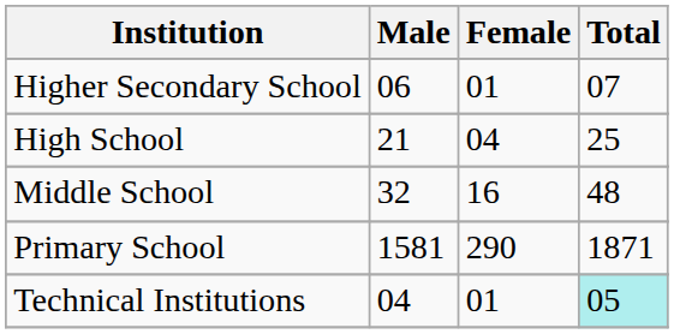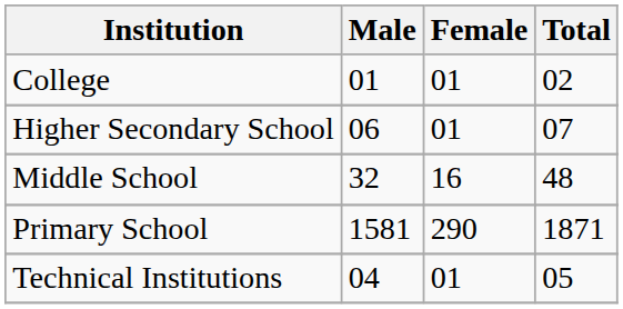 <table class="wikitable" border="1">
 <tr>
 <th>Institution</th>
 <th>Male</th>
 <th>Female</th>
 <th>Total</th>
+</tr>
+<tr FEMALE>
+<td>College</td>
+<td>01</td>
+<td>01</td>
+<td>02</td>
 </tr>
 <tr>
 </tr>
 <tr>
 <td>Higher Secondary School</td>
 <td>06</td>
 <td>01</td>
 <td>07</td>
 </tr>
 <tr>
-</tr>
-<tr FEMALE>
-<td>High School</td>
-<td>21</td>
-<td>04</td>
-<td>25</td>
 </tr>
 <tr>
 </tr>
 <tr FEMALE>
 <td>Middle School</td>
 <td>32</td>
 <td>16</td>
 <td>48</td>
 </tr>
 <tr FEMALE>
 </tr>
 <tr>
 <td>Primary School</td>
 <td>1581</td>
 <td>290</td>
 <td>1871</td>
 </tr>
 <tr FEMAKE>
 </tr>
 <tr>
 <td>Technical Institutions</td>
 <td>04</td>
 <td>01</td>
-<td style="background: paleturquoise;">05</td>
+<td>05</td>
 </tr>
 <tr FEMALE>
 </tr>
 </table>
